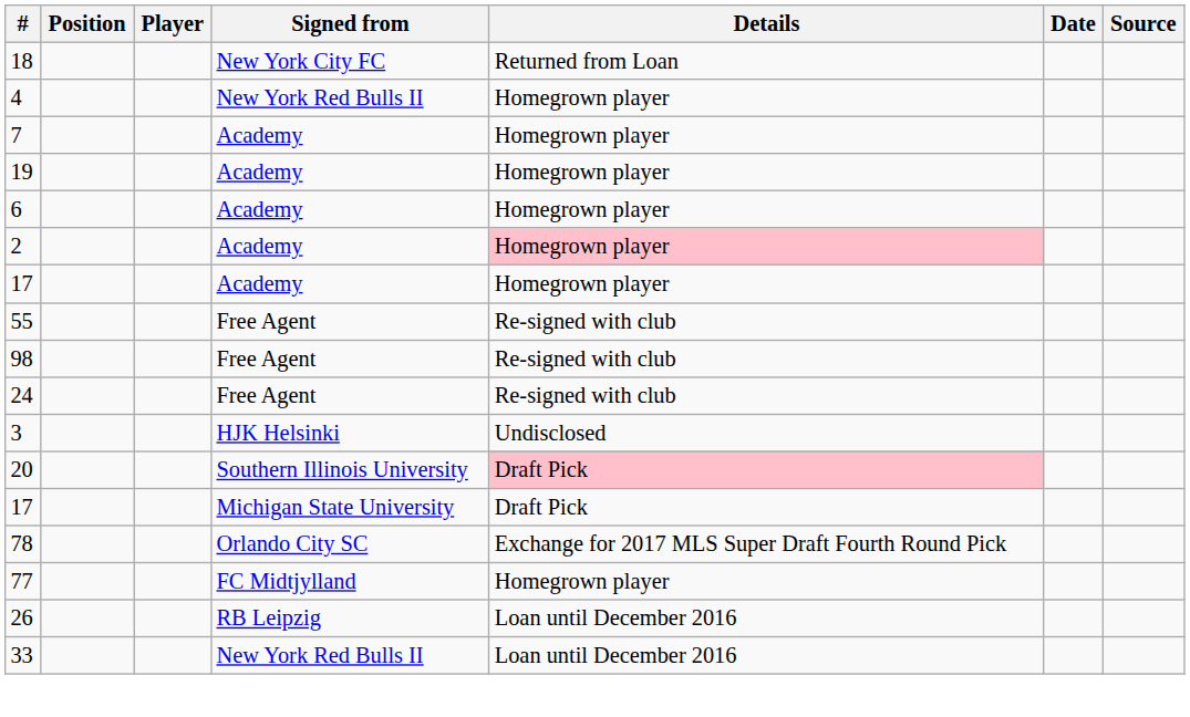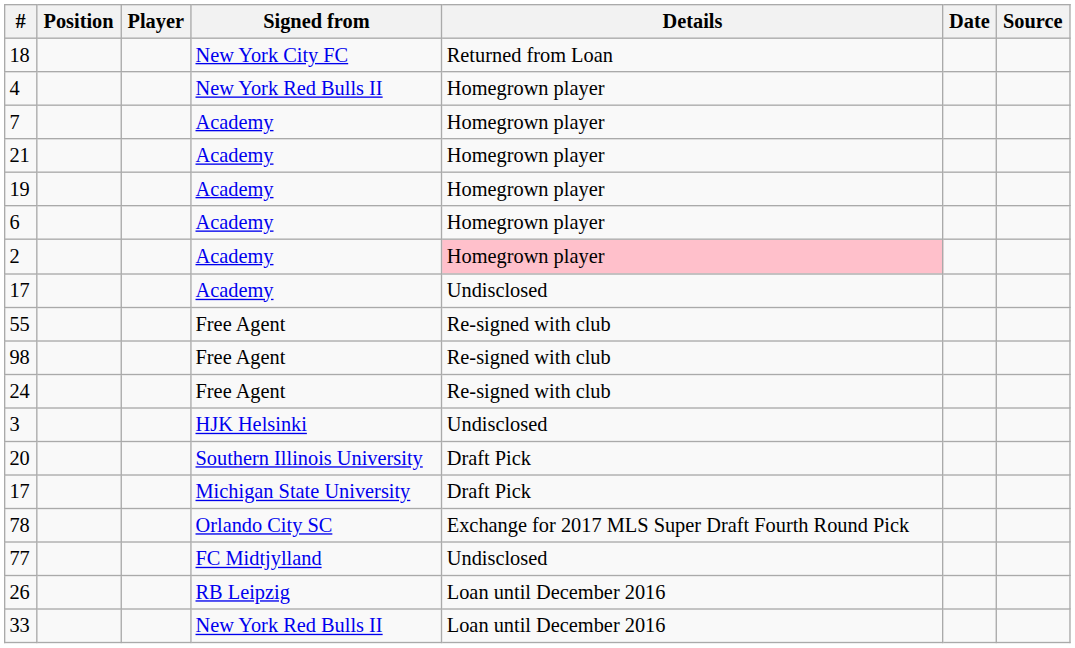 <table class="wikitable sortable" style="width:90%; text-align:center; font-size:95%; text-align:left;">
 <tr>
 <th><strong>#</strong></th>
 <th><strong>Position</strong></th>
 <th><strong>Player</strong></th>
 <th><strong>Signed from</strong></th>
 <th><strong>Details</strong></th>
 <th><strong>Date</strong></th>
 <th><strong>Source</strong></th>
 </tr>
 <tr>
 <td>18</td>
 <td></td>
 <td></td>
 <td> <a href='#'>New York City FC</a></td>
 <td>Returned from Loan</td>
 <td></td>
 <td></td>
 </tr>
 <tr>
 <td>4</td>
 <td></td>
 <td></td>
 <td> <a href='#'>New York Red Bulls II</a></td>
 <td>Homegrown player</td>
 <td></td>
 <td></td>
 </tr>
 <tr>
 <td>7</td>
+<td></td>
+<td></td>
+<td><a href='#'>Academy</a></td>
+<td>Homegrown player</td>
+<td></td>
+<td></td>
+</tr>
+<tr>
+<td>21</td>
 <td></td>
 <td></td>
 <td><a href='#'>Academy</a></td>
 <td>Homegrown player</td>
 <td></td>
 <td></td>
 </tr>
 <tr>
 <td>19</td>
 <td></td>
 <td></td>
 <td><a href='#'>Academy</a></td>
 <td>Homegrown player</td>
 <td></td>
 <td></td>
 </tr>
 <tr>
 <td>6</td>
 <td></td>
 <td></td>
 <td><a href='#'>Academy</a></td>
 <td>Homegrown player</td>
 <td></td>
 <td></td>
 </tr>
 <tr>
 <td>2</td>
 <td></td>
 <td></td>
 <td><a href='#'>Academy</a></td>
 <td style="background: pink;">Homegrown player</td>
 <td></td>
 <td></td>
 </tr>
 <tr>
 <td>17</td>
 <td></td>
 <td></td>
 <td><a href='#'>Academy</a></td>
-<td>Homegrown player</td>
+<td>Undisclosed</td>
 <td></td>
 <td></td>
 </tr>
 <tr>
 <td>55</td>
 <td></td>
 <td></td>
 <td>Free Agent</td>
 <td>Re-signed with club</td>
 <td></td>
 <td></td>
 </tr>
 <tr>
 <td>98</td>
 <td></td>
 <td></td>
 <td>Free Agent</td>
 <td>Re-signed with club</td>
 <td></td>
 <td></td>
 </tr>
 <tr>
 <td>24</td>
 <td></td>
 <td></td>
 <td>Free Agent</td>
 <td>Re-signed with club</td>
 <td></td>
 <td></td>
 </tr>
 <tr>
 <td>3</td>
 <td></td>
 <td></td>
 <td> <a href='#'>HJK Helsinki</a></td>
 <td>Undisclosed</td>
 <td></td>
 <td></td>
 </tr>
 <tr>
 <td>20</td>
 <td></td>
 <td></td>
 <td> <a href='#'>Southern Illinois University</a></td>
-<td style="background: pink;">Draft Pick</td>
+<td>Draft Pick</td>
 <td></td>
 <td></td>
 </tr>
 <tr>
 <td>17</td>
 <td></td>
 <td></td>
 <td> <a href='#'>Michigan State University</a></td>
 <td>Draft Pick</td>
 <td></td>
 <td></td>
 </tr>
 <tr>
 <td>78</td>
 <td></td>
 <td></td>
 <td><a href='#'>Orlando City SC</a></td>
 <td>Exchange for 2017 MLS Super Draft Fourth Round Pick</td>
 <td></td>
 <td></td>
 </tr>
 <tr>
 <td>77</td>
 <td></td>
 <td></td>
 <td> <a href='#'>FC Midtjylland</a></td>
-<td>Homegrown player</td>
+<td>Undisclosed</td>
 <td></td>
 <td></td>
 </tr>
 <tr>
 <td>26</td>
 <td></td>
 <td></td>
 <td> <a href='#'>RB Leipzig</a></td>
 <td>Loan until December 2016</td>
 <td></td>
 <td></td>
 </tr>
 <tr>
 <td>33</td>
 <td></td>
 <td></td>
 <td> <a href='#'>New York Red Bulls II</a></td>
 <td>Loan until December 2016</td>
 <td></td>
 <td></td>
 </tr>
 </table>
